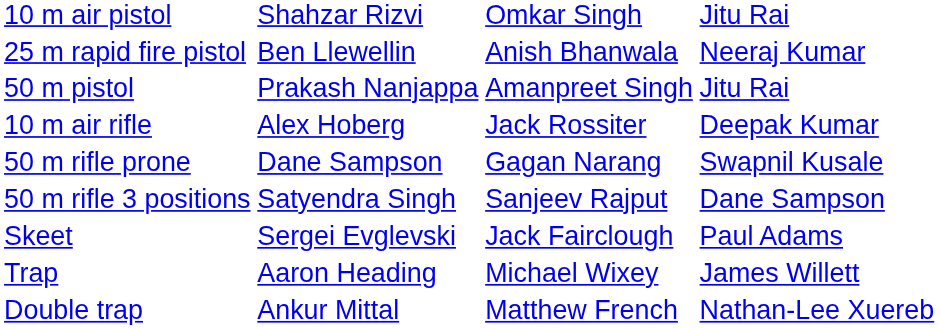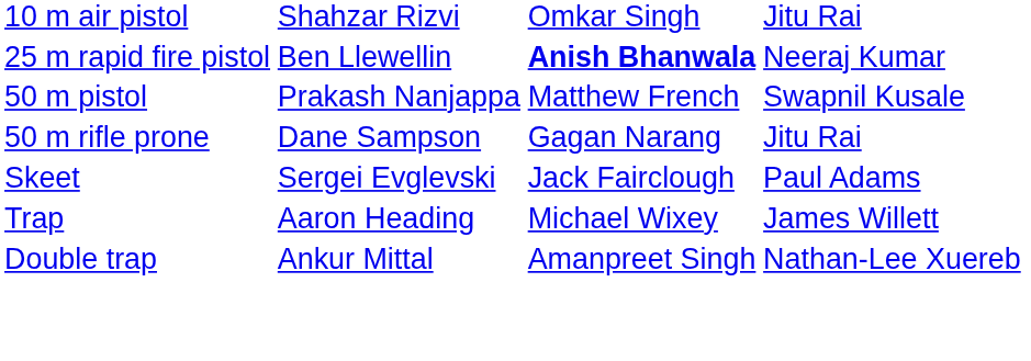 <table>
 <tr>
 <td><a href='#'>10 m air pistol</a></td>
 <td><a href='#'>Shahzar Rizvi</a><br></td>
 <td><a href='#'>Omkar Singh</a><br></td>
 <td><a href='#'>Jitu Rai</a><br></td>
 </tr>
 <tr>
 <td><a href='#'>25 m rapid fire pistol</a></td>
 <td><a href='#'>Ben Llewellin</a><br></td>
-<td><a href='#'>Anish Bhanwala</a><br></td>
+<td><strong><a href='#'>Anish Bhanwala</a><br></strong></td>
 <td><a href='#'>Neeraj Kumar</a><br></td>
 </tr>
 <tr>
 <td><a href='#'>50 m pistol</a></td>
 <td><a href='#'>Prakash Nanjappa</a><br></td>
-<td><a href='#'>Amanpreet Singh</a><br></td>
-<td><a href='#'>Jitu Rai</a><br></td>
-</tr>
-<tr>
-<td><a href='#'>10 m air rifle</a></td>
-<td><a href='#'>Alex Hoberg</a><br></td>
-<td><a href='#'>Jack Rossiter</a><br></td>
-<td><a href='#'>Deepak Kumar</a><br></td>
+<td><a href='#'>Matthew French</a><br></td>
+<td><a href='#'>Swapnil Kusale</a><br></td>
 </tr>
 <tr>
 <td><a href='#'>50 m rifle prone</a></td>
 <td><a href='#'>Dane Sampson</a><br></td>
 <td><a href='#'>Gagan Narang</a><br></td>
-<td><a href='#'>Swapnil Kusale</a><br></td>
-</tr>
-<tr>
-<td><a href='#'>50 m rifle 3 positions</a></td>
-<td><a href='#'>Satyendra Singh</a><br></td>
-<td><a href='#'>Sanjeev Rajput</a><br></td>
-<td><a href='#'>Dane Sampson</a><br></td>
+<td><a href='#'>Jitu Rai</a><br></td>
 </tr>
 <tr>
 <td><a href='#'>Skeet</a></td>
 <td><a href='#'>Sergei Evglevski</a><br></td>
 <td><a href='#'>Jack Fairclough</a><br></td>
 <td><a href='#'>Paul Adams</a><br></td>
 </tr>
 <tr>
 <td><a href='#'>Trap</a></td>
 <td><a href='#'>Aaron Heading</a><br></td>
 <td><a href='#'>Michael Wixey</a><br></td>
 <td><a href='#'>James Willett</a><br></td>
 </tr>
 <tr>
 <td><a href='#'>Double trap</a></td>
 <td><a href='#'>Ankur Mittal</a><br></td>
-<td><a href='#'>Matthew French</a><br></td>
+<td><a href='#'>Amanpreet Singh</a><br></td>
 <td><a href='#'>Nathan-Lee Xuereb</a><br></td>
 </tr>
 </table>
